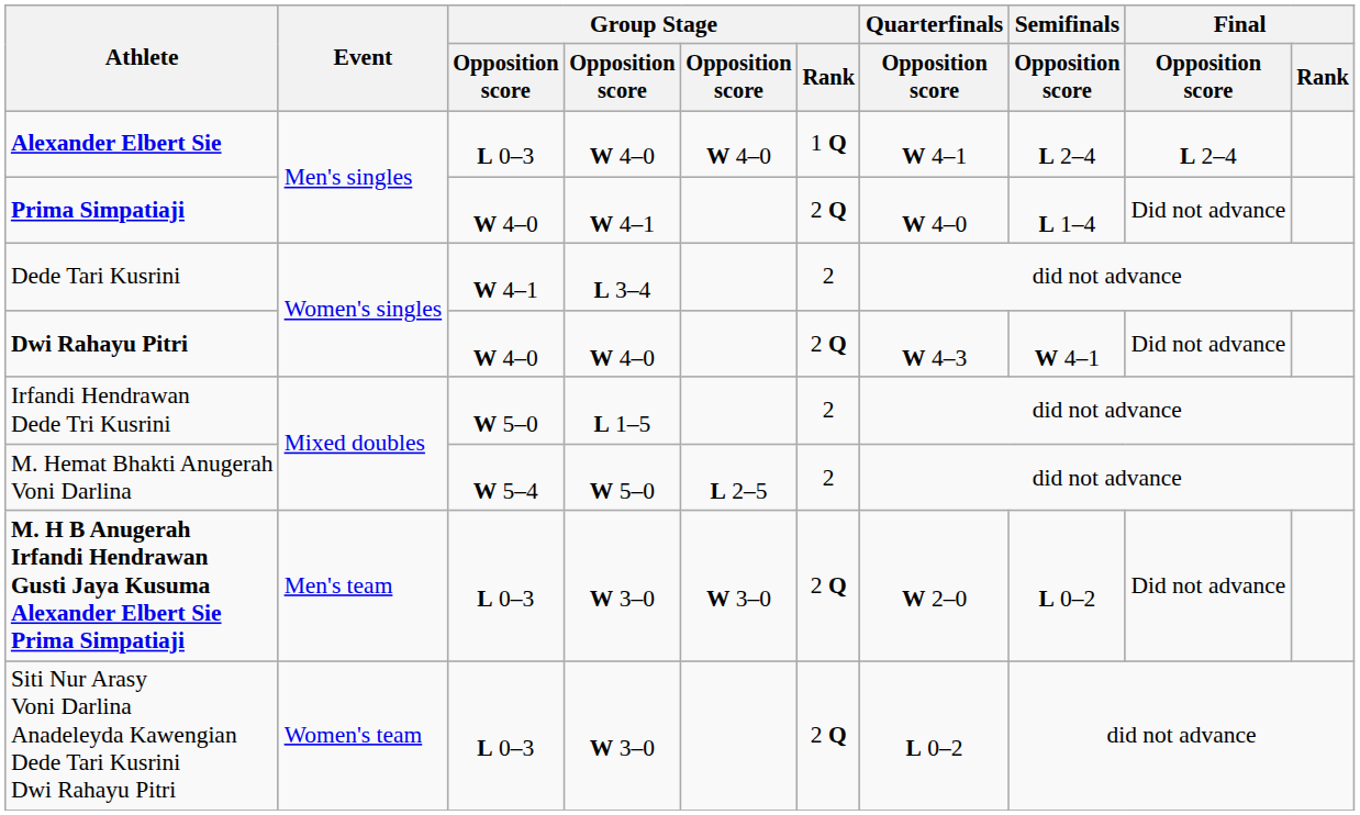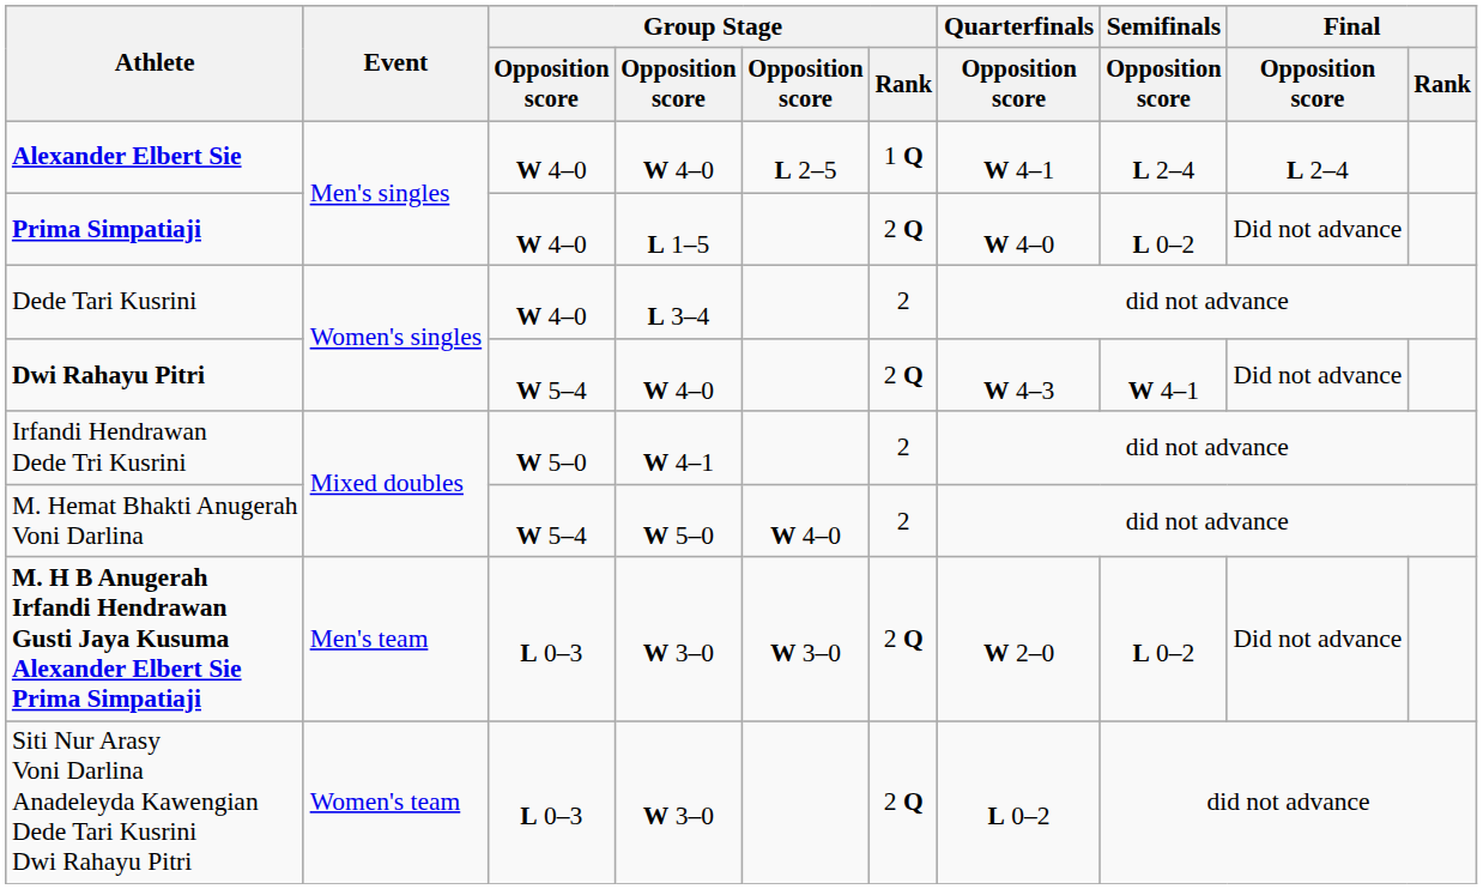 <table class=wikitable style=font-size:85%;text-align:center>
 <tr>
 <th rowspan=2>Athlete</th>
 <th rowspan=2>Event</th>
 <th colspan=4>Group Stage</th>
 <th>Quarterfinals</th>
 <th>Semifinals</th>
 <th colspan=2>Final</th>
 </tr>
 <tr style="font-size:95%">
 <th>Opposition<br> score</th>
 <th>Opposition<br> score</th>
 <th>Opposition<br> score</th>
 <th>Rank</th>
 <th>Opposition<br> score</th>
 <th>Opposition<br> score</th>
 <th>Opposition<br> score</th>
 <th>Rank</th>
 </tr>
 <tr>
 <td align=left><strong><a href='#'>Alexander Elbert Sie</a></strong></td>
 <td align=left rowspan=2><a href='#'>Men's singles</a></td>
-<td><br><strong>L</strong> 0–3</td>
 <td><br><strong>W</strong> 4–0</td>
 <td><br><strong>W</strong> 4–0</td>
+<td><br><strong>L</strong> 2–5</td>
 <td>1 <strong>Q</strong></td>
 <td><br><strong>W</strong> 4–1</td>
 <td><br><strong>L</strong> 2–4</td>
 <td><br><strong>L</strong> 2–4</td>
 <td></td>
 </tr>
 <tr>
 <td align=left><strong><a href='#'>Prima Simpatiaji</a></strong></td>
 <td><br><strong>W</strong> 4–0</td>
-<td><br><strong>W</strong> 4–1</td>
+<td><br><strong>L</strong> 1–5</td>
 <td></td>
 <td>2 <strong>Q</strong></td>
 <td><br><strong>W</strong> 4–0</td>
-<td><br><strong>L</strong> 1–4</td>
+<td><br><strong>L</strong> 0–2</td>
 <td>Did not advance</td>
 <td></td>
 </tr>
 <tr>
 <td align=left>Dede Tari Kusrini</td>
 <td align=left rowspan=2><a href='#'>Women's singles</a></td>
-<td><br><strong>W</strong> 4–1</td>
+<td><br><strong>W</strong> 4–0</td>
 <td><br><strong>L</strong> 3–4</td>
 <td></td>
 <td>2</td>
 <td colspan=4>did not advance</td>
 </tr>
 <tr>
 <td align=left><strong>Dwi Rahayu Pitri</strong></td>
-<td><br><strong>W</strong> 4–0</td>
+<td><br><strong>W</strong> 5–4</td>
 <td><br><strong>W</strong> 4–0</td>
 <td></td>
 <td>2 <strong>Q</strong></td>
 <td><br><strong>W</strong> 4–3</td>
 <td><br><strong>W</strong> 4–1</td>
 <td>Did not advance</td>
 <td></td>
 </tr>
 <tr>
 <td align=left>Irfandi Hendrawan<br>Dede Tri Kusrini</td>
 <td align=left rowspan=2><a href='#'>Mixed doubles</a></td>
 <td><br><strong>W</strong> 5–0</td>
-<td><br><strong>L</strong> 1–5</td>
+<td><br><strong>W</strong> 4–1</td>
 <td></td>
 <td>2</td>
 <td colspan=4>did not advance</td>
 </tr>
 <tr>
 <td align=left>M. Hemat Bhakti Anugerah<br>Voni Darlina</td>
 <td><br><strong>W</strong> 5–4</td>
 <td><br><strong>W</strong> 5–0</td>
-<td><br><strong>L</strong> 2–5</td>
+<td><br><strong>W</strong> 4–0</td>
 <td>2</td>
 <td colspan=4>did not advance</td>
 </tr>
 <tr>
 <td align=left><strong>M. H B Anugerah<br>Irfandi Hendrawan<br>Gusti Jaya Kusuma<br><a href='#'>Alexander Elbert Sie</a><br><a href='#'>Prima Simpatiaji</a></strong></td>
 <td align=left><a href='#'>Men's team</a></td>
 <td><br><strong>L</strong> 0–3</td>
 <td><br><strong>W</strong> 3–0</td>
 <td><br><strong>W</strong> 3–0</td>
 <td>2 <strong>Q</strong></td>
 <td><br><strong>W</strong> 2–0</td>
 <td><br><strong>L</strong> 0–2</td>
 <td>Did not advance</td>
 <td></td>
 </tr>
 <tr>
 <td align=left>Siti Nur Arasy<br>Voni Darlina<br>Anadeleyda Kawengian<br>Dede Tari Kusrini<br>Dwi Rahayu Pitri</td>
 <td align=left><a href='#'>Women's team</a></td>
 <td><br><strong>L</strong> 0–3</td>
 <td><br><strong>W</strong> 3–0</td>
 <td></td>
 <td>2 <strong>Q</strong></td>
 <td><br><strong>L</strong> 0–2</td>
 <td colspan=3>did not advance</td>
 </tr>
 </table>
